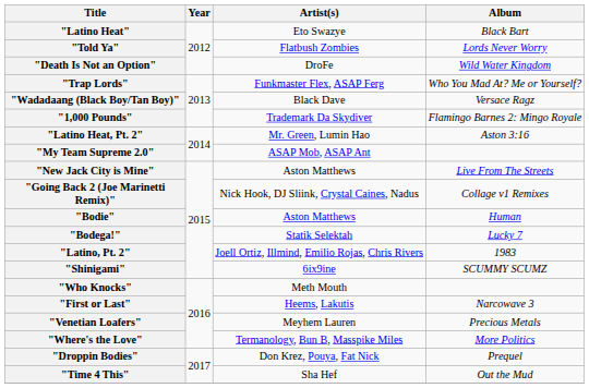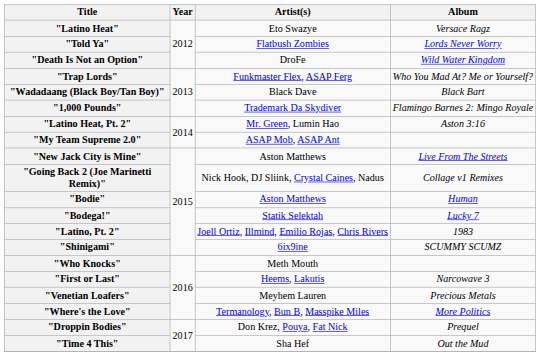 <table class="wikitable plainrowheaders" style="text-align:center;">
 <tr>
 <th scope="col" style="width:16em;">Title</th>
 <th scope="col">Year</th>
 <th scope="col">Artist(s)</th>
 <th scope="col">Album</th>
 </tr>
 <tr>
 <th scope="row">"Latino Heat"</th>
 <td rowspan="3">2012</td>
 <td>Eto Swazye</td>
-<td><em>Black Bart</em></td>
+<td><em>Versace Ragz</em></td>
 </tr>
 <tr>
 <th scope="row">"Told Ya"</th>
 <td><a href='#'>Flatbush Zombies</a></td>
 <td><em><a href='#'>Lords Never Worry</a></em></td>
 </tr>
 <tr>
 <th scope="row">"Death Is Not an Option"</th>
 <td>DroFe</td>
 <td><em><a href='#'>Wild Water Kingdom</a></em></td>
 </tr>
 <tr>
 <th scope="row">"Trap Lords"</th>
 <td rowspan="3">2013</td>
 <td><a href='#'>Funkmaster Flex</a>, <a href='#'>ASAP Ferg</a></td>
 <td><em>Who You Mad At? Me or Yourself?</em></td>
 </tr>
 <tr>
 <th scope="row">"Wadadaang (Black Boy/Tan Boy)"</th>
 <td>Black Dave</td>
-<td><em>Versace Ragz</em></td>
+<td><em>Black Bart</em></td>
 </tr>
 <tr>
 <th scope="row">"1,000 Pounds"</th>
 <td><a href='#'>Trademark Da Skydiver</a></td>
 <td><em>Flamingo Barnes 2: Mingo Royale</em></td>
 </tr>
 <tr>
 <th scope="row">"Latino Heat, Pt. 2"</th>
 <td rowspan="2">2014</td>
 <td><a href='#'>Mr. Green</a>, Lumin Hao</td>
 <td><em>Aston 3:16</em></td>
 </tr>
 <tr>
 <th scope="row">"My Team Supreme 2.0"</th>
 <td><a href='#'>ASAP Mob</a>, <a href='#'>ASAP Ant</a></td>
 <td></td>
 </tr>
 <tr>
 <th scope="row">"New Jack City is Mine"</th>
 <td rowspan="6">2015</td>
 <td>Aston Matthews</td>
 <td><em><a href='#'>Live From The Streets</a></em></td>
 </tr>
 <tr>
 <th scope="row">"Going Back 2 (Joe Marinetti Remix)"</th>
 <td>Nick Hook, DJ Sliink, <a href='#'>Crystal Caines</a>, Nadus</td>
 <td><em>Collage v1 Remixes</em></td>
 </tr>
 <tr>
 <th scope="row">"Bodie"</th>
 <td><a href='#'>Aston Matthews</a></td>
 <td><em><a href='#'>Human</a></em></td>
 </tr>
 <tr>
 <th scope="row">"Bodega!"</th>
 <td><a href='#'>Statik Selektah</a></td>
 <td><em><a href='#'>Lucky 7</a></em></td>
 </tr>
 <tr>
 <th scope="row">"Latino, Pt. 2"</th>
 <td><a href='#'>Joell Ortiz</a>, <a href='#'>Illmind</a>, <a href='#'>Emilio Rojas</a>, <a href='#'>Chris Rivers</a></td>
 <td><em>1983</em></td>
 </tr>
 <tr>
 <th scope="row">"Shinigami"</th>
 <td><a href='#'>6ix9ine</a></td>
 <td><em>SCUMMY SCUMZ</em> </td>
 </tr>
 <tr>
 <th scope="row">"Who Knocks"</th>
 <td rowspan="4">2016</td>
 <td>Meth Mouth</td>
 <td></td>
 </tr>
 <tr>
 <th scope="row">"First or Last"</th>
 <td><a href='#'>Heems</a>, <a href='#'>Lakutis</a></td>
 <td><em>Narcowave 3</em></td>
 </tr>
 <tr>
 <th scope="row">"Venetian Loafers"</th>
 <td>Meyhem Lauren</td>
 <td><em>Precious Metals</em></td>
 </tr>
 <tr>
 <th scope="row">"Where's the Love"</th>
 <td><a href='#'>Termanology</a>, <a href='#'>Bun B</a>, <a href='#'>Masspike Miles</a></td>
 <td><em><a href='#'>More Politics</a></em></td>
 </tr>
 <tr>
 <th scope="row">"Droppin Bodies"</th>
 <td rowspan="2">2017</td>
 <td>Don Krez, <a href='#'>Pouya</a>, <a href='#'>Fat Nick</a></td>
 <td><em>Prequel</em></td>
 </tr>
 <tr>
 <th scope="row">"Time 4 This"</th>
 <td>Sha Hef</td>
 <td><em>Out the Mud</em></td>
 </tr>
 <tr>
 </tr>
 </table>
